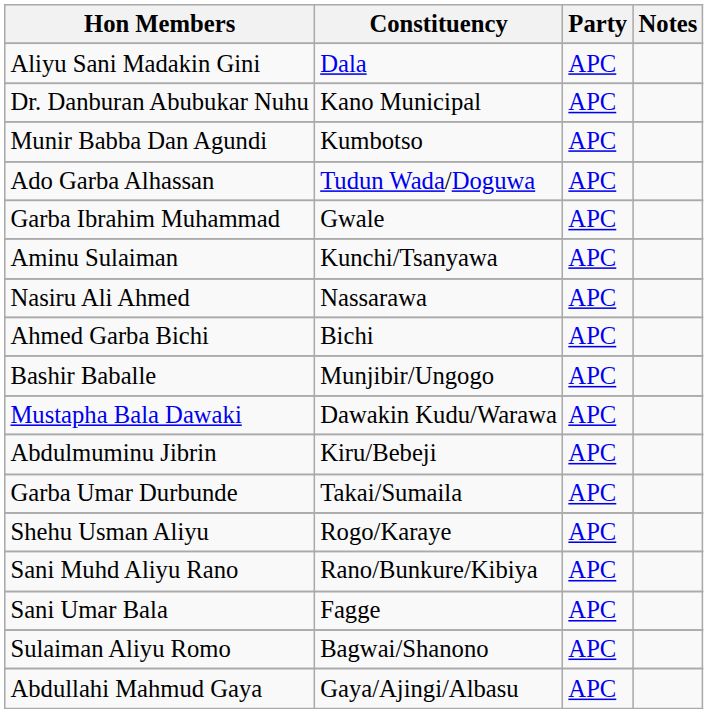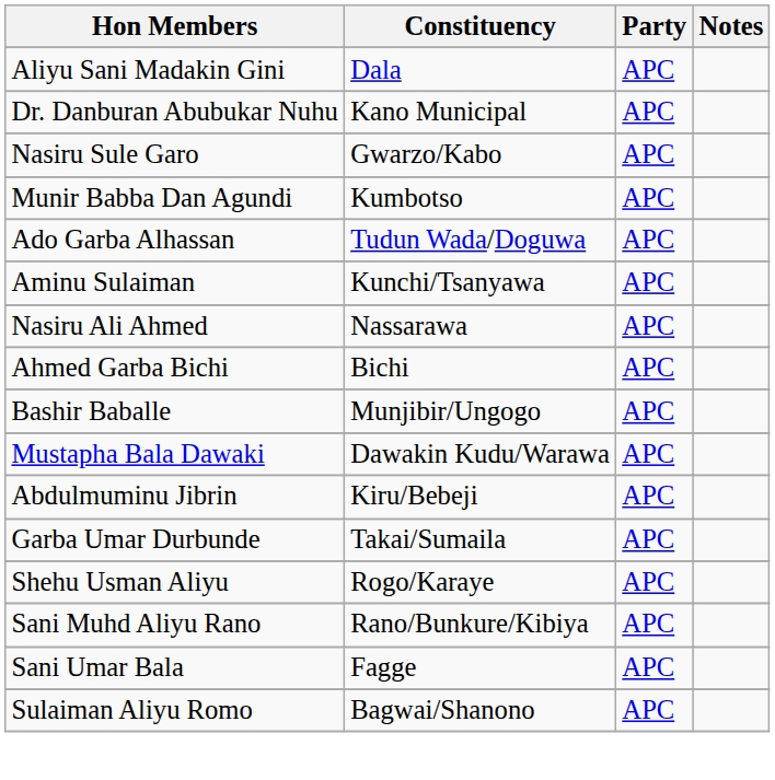 <table class="wikitable" border="1">
 <tr>
 <th>Hon Members</th>
 <th>Constituency</th>
 <th>Party</th>
 <th>Notes</th>
 </tr>
 <tr>
 </tr>
 <tr>
 <td>Aliyu Sani Madakin Gini</td>
 <td><a href='#'>Dala</a></td>
 <td><a href='#'>APC</a></td>
 <td></td>
 </tr>
 <tr>
 </tr>
 <tr>
 <td>Dr. Danburan Abubukar Nuhu</td>
 <td>Kano Municipal</td>
 <td><a href='#'>APC</a></td>
 <td></td>
 </tr>
 <tr>
 </tr>
 <tr>
+<td>Nasiru Sule Garo</td>
+<td>Gwarzo/Kabo</td>
+<td><a href='#'>APC</a></td>
+<td></td>
+</tr>
+<tr>
 </tr>
 <tr>
 <td>Munir Babba Dan Agundi</td>
 <td>Kumbotso</td>
 <td><a href='#'>APC</a></td>
 <td></td>
 </tr>
 <tr>
 </tr>
 <tr>
 <td>Ado Garba Alhassan</td>
 <td><a href='#'>Tudun Wada</a>/<a href='#'>Doguwa</a></td>
 <td><a href='#'>APC</a></td>
 <td></td>
 </tr>
 <tr>
-</tr>
-<tr>
-<td>Garba Ibrahim Muhammad</td>
-<td>Gwale</td>
-<td><a href='#'>APC</a></td>
-<td></td>
 </tr>
 <tr>
 </tr>
 <tr>
 <td>Aminu Sulaiman</td>
 <td>Kunchi/Tsanyawa</td>
 <td><a href='#'>APC</a></td>
 <td></td>
 </tr>
 <tr>
 </tr>
 <tr>
 <td>Nasiru Ali Ahmed</td>
 <td>Nassarawa</td>
 <td><a href='#'>APC</a></td>
 <td></td>
 </tr>
 <tr>
 </tr>
 <tr>
 <td>Ahmed Garba Bichi</td>
 <td>Bichi</td>
 <td><a href='#'>APC</a></td>
 <td></td>
 </tr>
 <tr>
 </tr>
 <tr>
 <td>Bashir Baballe</td>
 <td>Munjibir/Ungogo</td>
 <td><a href='#'>APC</a></td>
 <td></td>
 </tr>
 <tr>
 </tr>
 <tr>
 <td><a href='#'>Mustapha Bala Dawaki</a></td>
 <td>Dawakin Kudu/Warawa</td>
 <td><a href='#'>APC</a></td>
 <td></td>
 </tr>
 <tr>
 </tr>
 <tr>
 <td>Abdulmuminu Jibrin</td>
 <td>Kiru/Bebeji</td>
 <td><a href='#'>APC</a></td>
 <td></td>
 </tr>
 <tr>
 </tr>
 <tr>
 <td>Garba Umar Durbunde</td>
 <td>Takai/Sumaila</td>
 <td><a href='#'>APC</a></td>
 <td></td>
 </tr>
 <tr>
 </tr>
 <tr>
 <td>Shehu Usman Aliyu</td>
 <td>Rogo/Karaye</td>
 <td><a href='#'>APC</a></td>
 <td></td>
 </tr>
 <tr>
 </tr>
 <tr>
 <td>Sani Muhd Aliyu Rano</td>
 <td>Rano/Bunkure/Kibiya</td>
 <td><a href='#'>APC</a></td>
 <td></td>
 </tr>
 <tr>
 </tr>
 <tr>
 <td>Sani Umar Bala</td>
 <td>Fagge</td>
 <td><a href='#'>APC</a></td>
 <td></td>
 </tr>
 <tr>
 </tr>
 <tr>
 <td>Sulaiman Aliyu Romo</td>
 <td>Bagwai/Shanono</td>
 <td><a href='#'>APC</a></td>
 <td></td>
 </tr>
 <tr>
 </tr>
-<tr>
-<td>Abdullahi Mahmud Gaya</td>
-<td>Gaya/Ajingi/Albasu</td>
-<td><a href='#'>APC</a></td>
-<td></td>
-</tr>
 </table>
